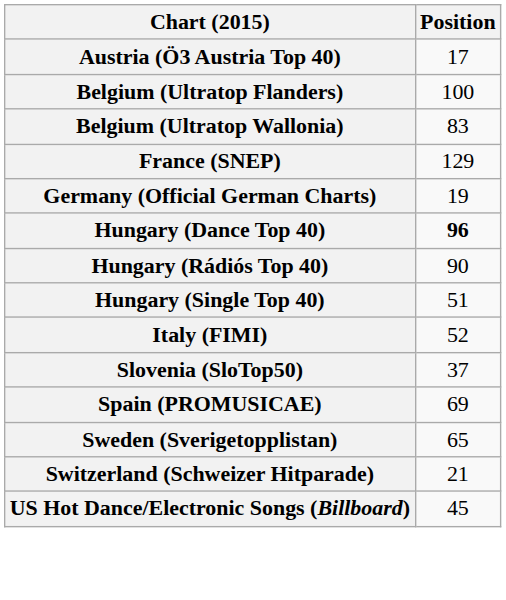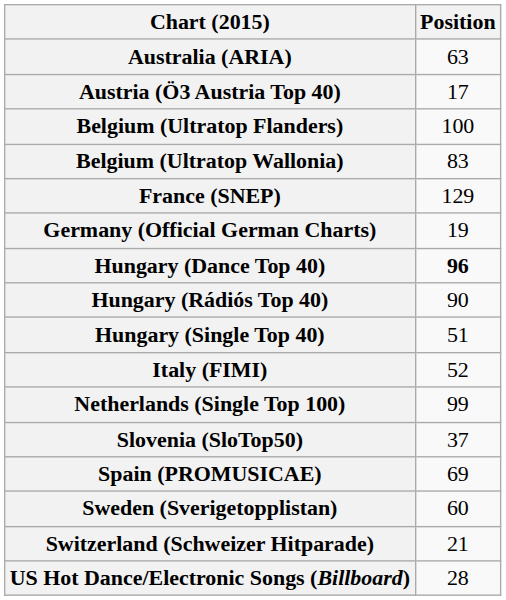 <table class="wikitable sortable plainrowheaders" style="text-align:center">
 <tr>
 <th scope="col">Chart (2015)</th>
 <th scope="col">Position</th>
+</tr>
+<tr>
+<th scope="row">Australia (ARIA)</th>
+<td>63</td>
 </tr>
 <tr>
 <th scope="row">Austria (Ö3 Austria Top 40)</th>
 <td>17</td>
 </tr>
 <tr>
 <th scope="row">Belgium (Ultratop Flanders)</th>
 <td>100</td>
 </tr>
 <tr>
 <th scope="row">Belgium (Ultratop Wallonia)</th>
 <td>83</td>
 </tr>
 <tr>
 <th scope="row">France (SNEP)</th>
 <td>129</td>
 </tr>
 <tr>
 <th scope="row">Germany (Official German Charts)</th>
 <td>19</td>
 </tr>
 <tr>
 <th scope="row">Hungary (Dance Top 40)</th>
 <td><strong>96</strong></td>
 </tr>
 <tr>
 <th scope="row">Hungary (Rádiós Top 40)</th>
 <td>90</td>
 </tr>
 <tr>
 <th scope="row">Hungary (Single Top 40)</th>
 <td>51</td>
 </tr>
 <tr>
 <th scope="row">Italy (FIMI)</th>
 <td>52</td>
 </tr>
 <tr>
+<th scope="row">Netherlands (Single Top 100)</th>
+<td>99</td>
+</tr>
+<tr>
 <th scope="row">Slovenia (SloTop50)</th>
 <td align=center>37</td>
 </tr>
 <tr>
 <th scope="row">Spain (PROMUSICAE)</th>
 <td>69</td>
 </tr>
 <tr>
 <th scope="row">Sweden (Sverigetopplistan)</th>
-<td>65</td>
+<td>60</td>
 </tr>
 <tr>
 <th scope="row">Switzerland (Schweizer Hitparade)</th>
 <td>21</td>
 </tr>
 <tr>
 <th scope="row">US Hot Dance/Electronic Songs (<em>Billboard</em>)</th>
-<td>45</td>
+<td>28</td>
 </tr>
 </table>
